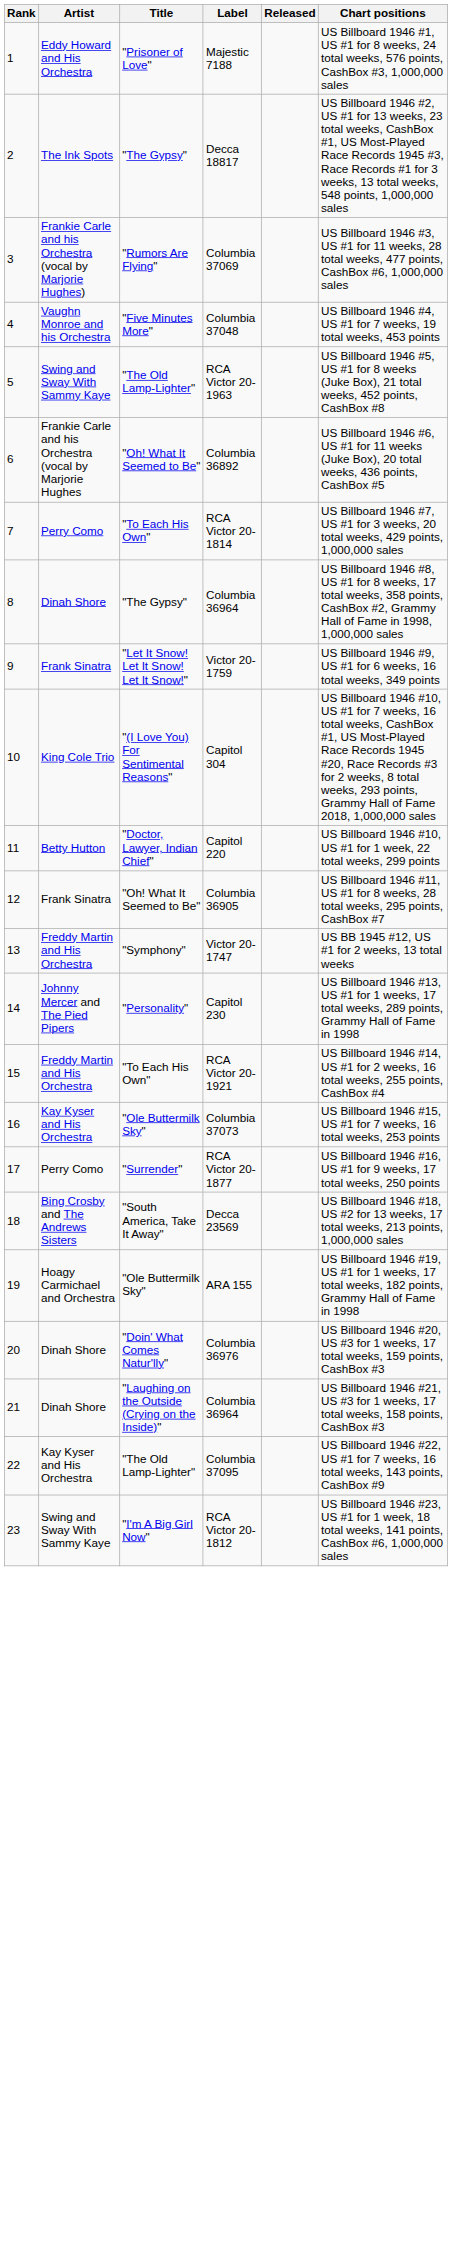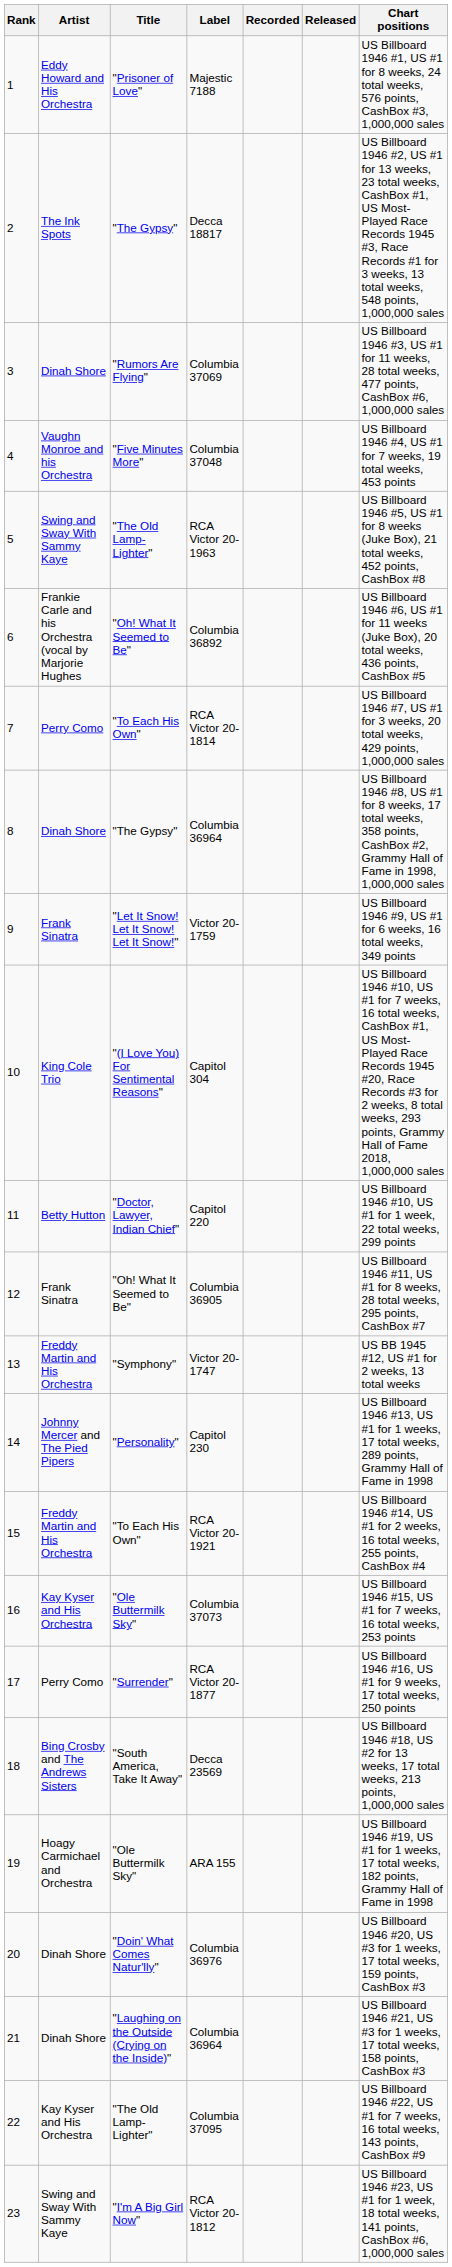 <table class="wikitable">
 <tr>
 <th>Rank</th>
 <th>Artist</th>
 <th>Title</th>
 <th>Label</th>
+<th>Recorded</th>
 <th>Released</th>
 <th>Chart positions</th>
 </tr>
 <tr>
 <td>1</td>
 <td><a href='#'>Eddy Howard and His Orchestra</a></td>
 <td>"<a href='#'>Prisoner of Love</a>"</td>
 <td>Majestic 7188</td>
 <td></td>
+<td></td>
 <td>US Billboard 1946 #1, US #1 for 8 weeks, 24 total weeks, 576 points, CashBox #3, 1,000,000 sales</td>
 </tr>
 <tr>
 <td>2</td>
 <td><a href='#'>The Ink Spots</a></td>
 <td>"<a href='#'>The Gypsy</a>"</td>
 <td>Decca 18817</td>
 <td></td>
+<td></td>
 <td>US Billboard 1946 #2, US #1 for 13 weeks, 23 total weeks, CashBox #1, US Most-Played Race Records 1945 #3, Race Records #1 for 3 weeks, 13 total weeks, 548 points, 1,000,000 sales</td>
 </tr>
 <tr>
 <td>3</td>
-<td><a href='#'>Frankie Carle and his Orchestra</a> (vocal by <a href='#'>Marjorie Hughes</a>)</td>
+<td><a href='#'>Dinah Shore</a></td>
 <td>"<a href='#'>Rumors Are Flying</a>"</td>
 <td>Columbia 37069</td>
+<td></td>
 <td></td>
 <td>US Billboard 1946 #3, US #1 for 11 weeks, 28 total weeks, 477 points, CashBox #6, 1,000,000 sales</td>
 </tr>
 <tr>
 <td>4</td>
 <td><a href='#'>Vaughn Monroe and his Orchestra</a></td>
 <td>"<a href='#'>Five Minutes More</a>"</td>
 <td>Columbia 37048</td>
 <td></td>
+<td></td>
 <td>US Billboard 1946 #4, US #1 for 7 weeks, 19 total weeks, 453 points</td>
 </tr>
 <tr>
 <td>5</td>
 <td><a href='#'>Swing and Sway With Sammy Kaye</a></td>
 <td>"<a href='#'>The Old Lamp-Lighter</a>"</td>
 <td>RCA Victor 20-1963</td>
+<td></td>
 <td></td>
 <td>US Billboard 1946 #5, US #1 for 8 weeks (Juke Box), 21 total weeks, 452 points, CashBox #8</td>
 </tr>
 <tr>
 <td>6</td>
 <td>Frankie Carle and his Orchestra (vocal by Marjorie Hughes</td>
 <td>"<a href='#'>Oh! What It Seemed to Be</a>"</td>
 <td>Columbia 36892</td>
 <td></td>
+<td></td>
 <td>US Billboard 1946 #6, US #1 for 11 weeks (Juke Box), 20 total weeks, 436 points, CashBox #5</td>
 </tr>
 <tr>
 <td>7</td>
 <td><a href='#'>Perry Como</a></td>
 <td>"<a href='#'>To Each His Own</a>"</td>
 <td>RCA Victor 20-1814</td>
+<td></td>
 <td></td>
 <td>US Billboard 1946 #7, US #1 for 3 weeks, 20 total weeks, 429 points, 1,000,000 sales</td>
 </tr>
 <tr>
 <td>8</td>
 <td><a href='#'>Dinah Shore</a></td>
 <td>"The Gypsy"</td>
 <td>Columbia 36964</td>
 <td></td>
+<td></td>
 <td>US Billboard 1946 #8, US #1 for 8 weeks, 17 total weeks, 358 points, CashBox #2, Grammy Hall of Fame in 1998, 1,000,000 sales</td>
 </tr>
 <tr>
 <td>9</td>
 <td><a href='#'>Frank Sinatra</a></td>
 <td>"<a href='#'>Let It Snow! Let It Snow! Let It Snow!</a>"</td>
 <td>Victor 20-1759</td>
+<td></td>
 <td></td>
 <td>US Billboard 1946 #9, US #1 for 6 weeks, 16 total weeks, 349 points</td>
 </tr>
 <tr>
 <td>10</td>
 <td><a href='#'>King Cole Trio</a></td>
 <td>"<a href='#'>(I Love You) For Sentimental Reasons</a>"</td>
 <td>Capitol 304</td>
 <td></td>
+<td></td>
 <td>US Billboard 1946 #10, US #1 for 7 weeks, 16 total weeks, CashBox #1, US Most-Played Race Records 1945 #20, Race Records #3 for 2 weeks, 8 total weeks, 293 points, Grammy Hall of Fame 2018, 1,000,000 sales</td>
 </tr>
 <tr>
 <td>11</td>
 <td><a href='#'>Betty Hutton</a></td>
 <td>"<a href='#'>Doctor, Lawyer, Indian Chief</a>"</td>
 <td>Capitol 220</td>
+<td></td>
 <td></td>
 <td>US Billboard 1946 #10, US #1 for 1 week, 22 total weeks, 299 points</td>
 </tr>
 <tr>
 <td>12</td>
 <td>Frank Sinatra</td>
 <td>"Oh! What It Seemed to Be"</td>
 <td>Columbia 36905</td>
 <td></td>
+<td></td>
 <td>US Billboard 1946 #11, US #1 for 8 weeks, 28 total weeks, 295 points, CashBox #7</td>
 </tr>
 <tr>
 <td>13</td>
 <td><a href='#'>Freddy Martin and His Orchestra</a></td>
 <td>"Symphony"</td>
 <td>Victor 20-1747</td>
+<td></td>
 <td></td>
 <td>US BB 1945 #12, US #1 for 2 weeks, 13 total weeks</td>
 </tr>
 <tr>
 <td>14</td>
 <td><a href='#'>Johnny Mercer</a> and <a href='#'>The Pied Pipers</a></td>
 <td>"<a href='#'>Personality</a>"</td>
 <td>Capitol 230</td>
 <td></td>
+<td></td>
 <td>US Billboard 1946 #13, US #1 for 1 weeks, 17 total weeks, 289 points, Grammy Hall of Fame in 1998</td>
 </tr>
 <tr>
 <td>15</td>
 <td><a href='#'>Freddy Martin and His Orchestra</a></td>
 <td>"To Each His Own"</td>
 <td>RCA Victor 20-1921</td>
+<td></td>
 <td></td>
 <td>US Billboard 1946 #14, US #1 for 2 weeks, 16 total weeks, 255 points, CashBox #4</td>
 </tr>
 <tr>
 <td>16</td>
 <td><a href='#'>Kay Kyser and His Orchestra</a></td>
 <td>"<a href='#'>Ole Buttermilk Sky</a>"</td>
 <td>Columbia 37073</td>
 <td></td>
+<td></td>
 <td>US Billboard 1946 #15, US #1 for 7 weeks, 16 total weeks, 253 points</td>
 </tr>
 <tr>
 <td>17</td>
 <td>Perry Como</td>
 <td>"<a href='#'>Surrender</a>"</td>
 <td>RCA Victor 20-1877</td>
+<td></td>
 <td></td>
 <td>US Billboard 1946 #16, US #1 for 9 weeks, 17 total weeks, 250 points</td>
 </tr>
 <tr>
 <td>18</td>
 <td><a href='#'>Bing Crosby</a> and <a href='#'>The Andrews Sisters</a></td>
 <td>"South America, Take It Away"</td>
 <td>Decca 23569</td>
 <td></td>
+<td></td>
 <td>US Billboard 1946 #18, US #2 for 13 weeks, 17 total weeks, 213 points, 1,000,000 sales</td>
 </tr>
 <tr>
 <td>19</td>
 <td>Hoagy Carmichael and Orchestra</td>
 <td>"Ole Buttermilk Sky"</td>
 <td>ARA 155</td>
+<td></td>
 <td></td>
 <td>US Billboard 1946 #19, US #1 for 1 weeks, 17 total weeks, 182 points, Grammy Hall of Fame in 1998</td>
 </tr>
 <tr>
 <td>20</td>
 <td>Dinah Shore</td>
 <td>"<a href='#'>Doin' What Comes Natur'lly</a>"</td>
 <td>Columbia 36976</td>
 <td></td>
+<td></td>
 <td>US Billboard 1946 #20, US #3 for 1 weeks, 17 total weeks, 159 points, CashBox #3</td>
 </tr>
 <tr>
 <td>21</td>
 <td>Dinah Shore</td>
 <td>"<a href='#'>Laughing on the Outside (Crying on the Inside)</a>"</td>
 <td>Columbia 36964</td>
+<td></td>
 <td></td>
 <td>US Billboard 1946 #21, US #3 for 1 weeks, 17 total weeks, 158 points, CashBox #3</td>
 </tr>
 <tr>
 <td>22</td>
 <td>Kay Kyser and His Orchestra</td>
 <td>"The Old Lamp-Lighter"</td>
 <td>Columbia 37095</td>
 <td></td>
+<td></td>
 <td>US Billboard 1946 #22, US #1 for 7 weeks, 16 total weeks, 143 points, CashBox #9</td>
 </tr>
 <tr>
 <td>23</td>
 <td>Swing and Sway With Sammy Kaye</td>
 <td>"<a href='#'>I'm A Big Girl Now</a>"</td>
 <td>RCA Victor 20-1812</td>
 <td></td>
+<td></td>
 <td>US Billboard 1946 #23, US #1 for 1 week, 18 total weeks, 141 points, CashBox #6, 1,000,000 sales</td>
 </tr>
 </table>
